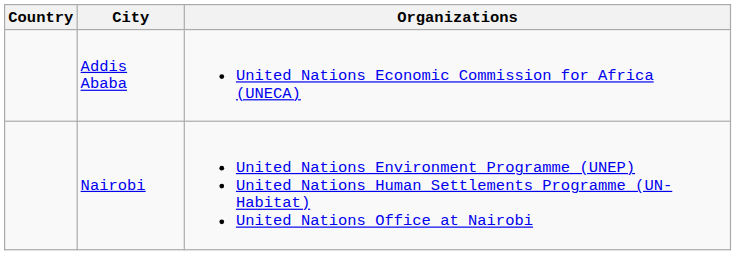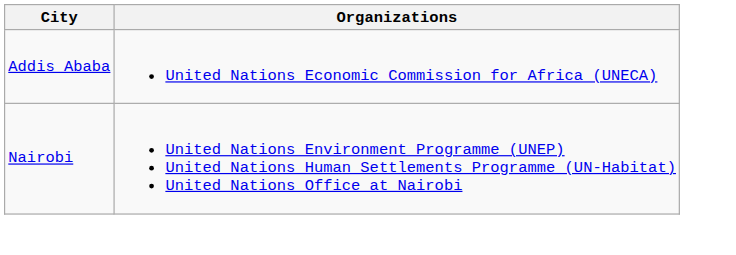 <table class="sortable wikitable">
 <tr>
-<th>Country</th>
 <th>City</th>
 <th class=unsortable>Organizations</th>
 </tr>
 <tr>
-<td></td>
 <td><a href='#'>Addis Ababa</a></td>
 <td><br><ul><li><a href='#'>United Nations Economic Commission for Africa (UNECA)</a></li></ul></td>
 </tr>
 <tr>
-<td></td>
 <td><a href='#'>Nairobi</a></td>
 <td><br><ul><li><a href='#'>United Nations Environment Programme (UNEP)</a></li><li><a href='#'>United Nations Human Settlements Programme (UN-Habitat)</a></li><li><a href='#'>United Nations Office at Nairobi</a></li></ul></td>
 </tr>
 </table>
